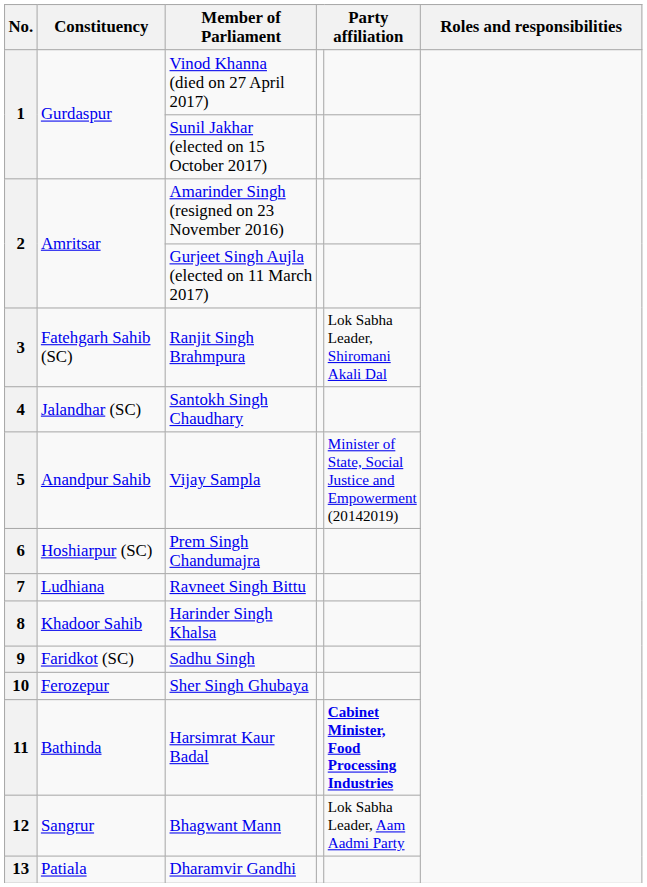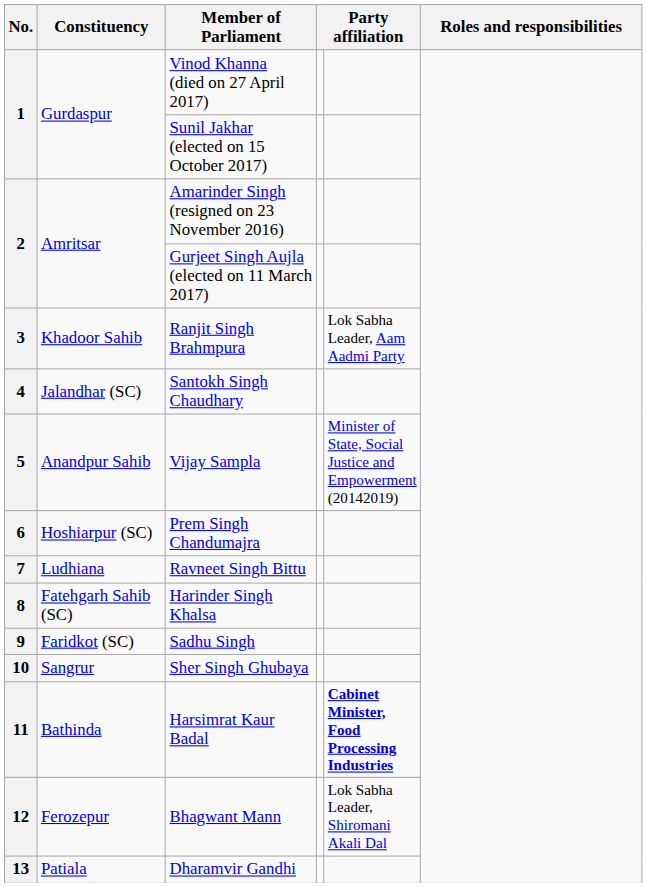 <table class="wikitable">
 <tr style="text-align:center;">
 <th>No.</th>
 <th style="width:12em">Constituency</th>
 <th style="width:18em">Member of Parliament</th>
 <th colspan="2" style="width:18em">Party affiliation</th>
 <th style="width:32em">Roles and responsibilities</th>
 </tr>
 <tr>
 <th rowspan="2">1</th>
 <td rowspan="2"><a href='#'>Gurdaspur</a></td>
 <td><a href='#'>Vinod Khanna</a><br>(died on 27 April 2017)</td>
 <td></td>
 <td></td>
 </tr>
 <tr>
 <td><a href='#'>Sunil Jakhar</a><br>(elected on 15 October 2017)</td>
 <td></td>
 <td></td>
 </tr>
 <tr>
 <th rowspan="2">2</th>
 <td rowspan="2"><a href='#'>Amritsar</a></td>
 <td><a href='#'>Amarinder Singh</a><br>(resigned on 23 November 2016)</td>
 <td></td>
 <td></td>
 </tr>
 <tr>
 <td><a href='#'>Gurjeet Singh Aujla</a><br>(elected on 11 March 2017)</td>
 <td></td>
 <td></td>
 </tr>
 <tr>
 <th>3</th>
-<td><a href='#'>Fatehgarh Sahib</a> (SC)</td>
+<td><a href='#'>Khadoor Sahib</a></td>
 <td><a href='#'>Ranjit Singh Brahmpura</a></td>
 <td></td>
-<td style="font-size:90%">Lok Sabha Leader, <a href='#'>Shiromani Akali Dal</a></td>
+<td style="font-size:90%">Lok Sabha Leader, <a href='#'>Aam Aadmi Party</a></td>
 </tr>
 <tr>
 <th>4</th>
 <td><a href='#'>Jalandhar</a> (SC)</td>
 <td><a href='#'>Santokh Singh Chaudhary</a></td>
 <td></td>
 <td></td>
 </tr>
 <tr>
 <th>5</th>
 <td><a href='#'>Anandpur Sahib</a></td>
 <td><a href='#'>Vijay Sampla</a></td>
 <td></td>
 <td style="font-size:90%"><a href='#'>Minister of State, Social Justice and Empowerment</a> (20142019)</td>
 </tr>
 <tr>
 <th>6</th>
 <td><a href='#'>Hoshiarpur</a> (SC)</td>
 <td><a href='#'>Prem Singh Chandumajra</a></td>
 <td></td>
 <td></td>
 </tr>
 <tr>
 <th>7</th>
 <td><a href='#'>Ludhiana</a></td>
 <td><a href='#'>Ravneet Singh Bittu</a></td>
 <td></td>
 <td></td>
 </tr>
 <tr>
 <th>8</th>
-<td><a href='#'>Khadoor Sahib</a></td>
+<td><a href='#'>Fatehgarh Sahib</a> (SC)</td>
 <td><a href='#'>Harinder Singh Khalsa</a></td>
 <td></td>
 <td></td>
 </tr>
 <tr>
 <th>9</th>
 <td><a href='#'>Faridkot</a> (SC)</td>
 <td><a href='#'>Sadhu Singh</a></td>
 <td></td>
 <td></td>
 </tr>
 <tr>
 <th>10</th>
-<td><a href='#'>Ferozepur</a></td>
+<td><a href='#'>Sangrur</a></td>
 <td><a href='#'>Sher Singh Ghubaya</a></td>
 <td></td>
 <td></td>
 </tr>
 <tr>
 <th>11</th>
 <td><a href='#'>Bathinda</a></td>
 <td><a href='#'>Harsimrat Kaur Badal</a></td>
 <td></td>
 <td style="font-size:90%"><strong><a href='#'>Cabinet Minister, Food Processing Industries</a></strong></td>
 </tr>
 <tr>
 <th>12</th>
-<td><a href='#'>Sangrur</a></td>
+<td><a href='#'>Ferozepur</a></td>
 <td><a href='#'>Bhagwant Mann</a></td>
 <td></td>
-<td style="font-size:90%">Lok Sabha Leader, <a href='#'>Aam Aadmi Party</a></td>
+<td style="font-size:90%">Lok Sabha Leader, <a href='#'>Shiromani Akali Dal</a></td>
 </tr>
 <tr>
 <th>13</th>
 <td><a href='#'>Patiala</a></td>
 <td><a href='#'>Dharamvir Gandhi</a></td>
 <td></td>
 <td></td>
 </tr>
 <tr>
 </tr>
 </table>
